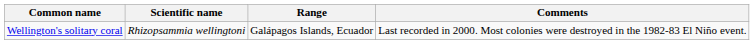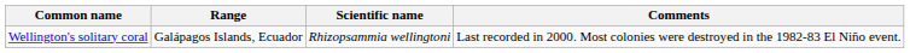 <table class="wikitable">
 <tr>
 <th>Common name</th>
+<th>Range</th>
 <th>Scientific name</th>
-<th>Range</th>
 <th class="unsortable">Comments</th>
 </tr>
 <tr>
 <td><a href='#'>Wellington's solitary coral</a></td>
+<td>Galápagos Islands, Ecuador</td>
 <td><em>Rhizopsammia wellingtoni</em></td>
-<td>Galápagos Islands, Ecuador</td>
 <td>Last recorded in 2000. Most colonies were destroyed in the 1982-83 El Niño event.</td>
 </tr>
 </table>
